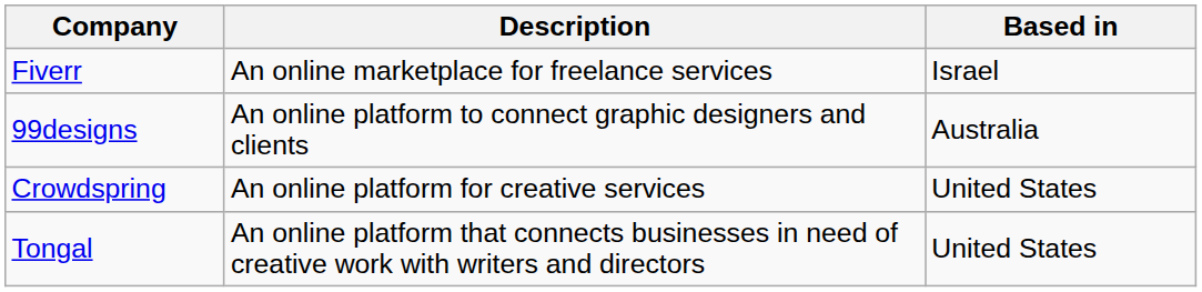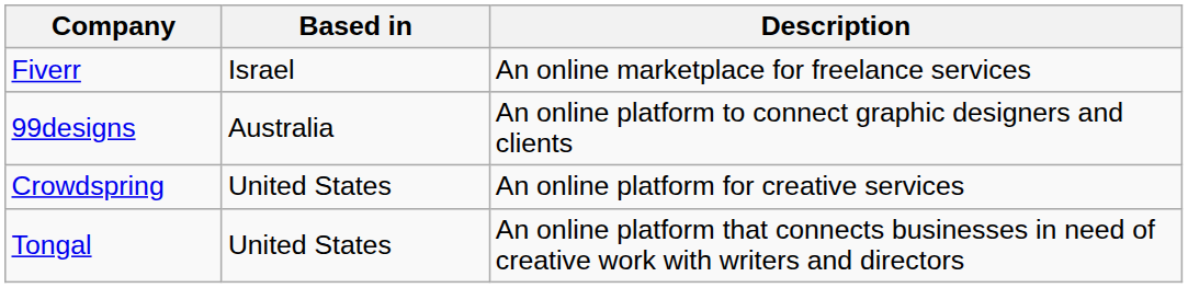 <table class="wikitable sortable">
 <tr>
 <th scope="col" style="width: 120px;">Company</th>
+<th scope="col" style="width: 150px;">Based in</th>
 <th scope="col" style="width: 400px;" class=unsortable>Description</th>
-<th scope="col" style="width: 150px;">Based in</th>
 </tr>
 <tr>
 <td><a href='#'>Fiverr</a></td>
+<td>Israel</td>
 <td>An online marketplace for freelance services</td>
-<td>Israel</td>
 </tr>
 <tr>
 <td style="white-space: nowrap;"><a href='#'>99designs</a></td>
+<td style="white-space: nowrap;">Australia</td>
 <td>An online platform to connect graphic designers and clients</td>
-<td style="white-space: nowrap;">Australia</td>
 </tr>
 <tr>
 <td><a href='#'>Crowdspring</a></td>
+<td>United States</td>
 <td>An online platform for creative services</td>
-<td>United States</td>
 </tr>
 <tr>
 <td><a href='#'>Tongal</a></td>
+<td>United States</td>
 <td>An online platform that connects businesses in need of creative work with writers and directors</td>
-<td>United States</td>
 </tr>
 </table>
